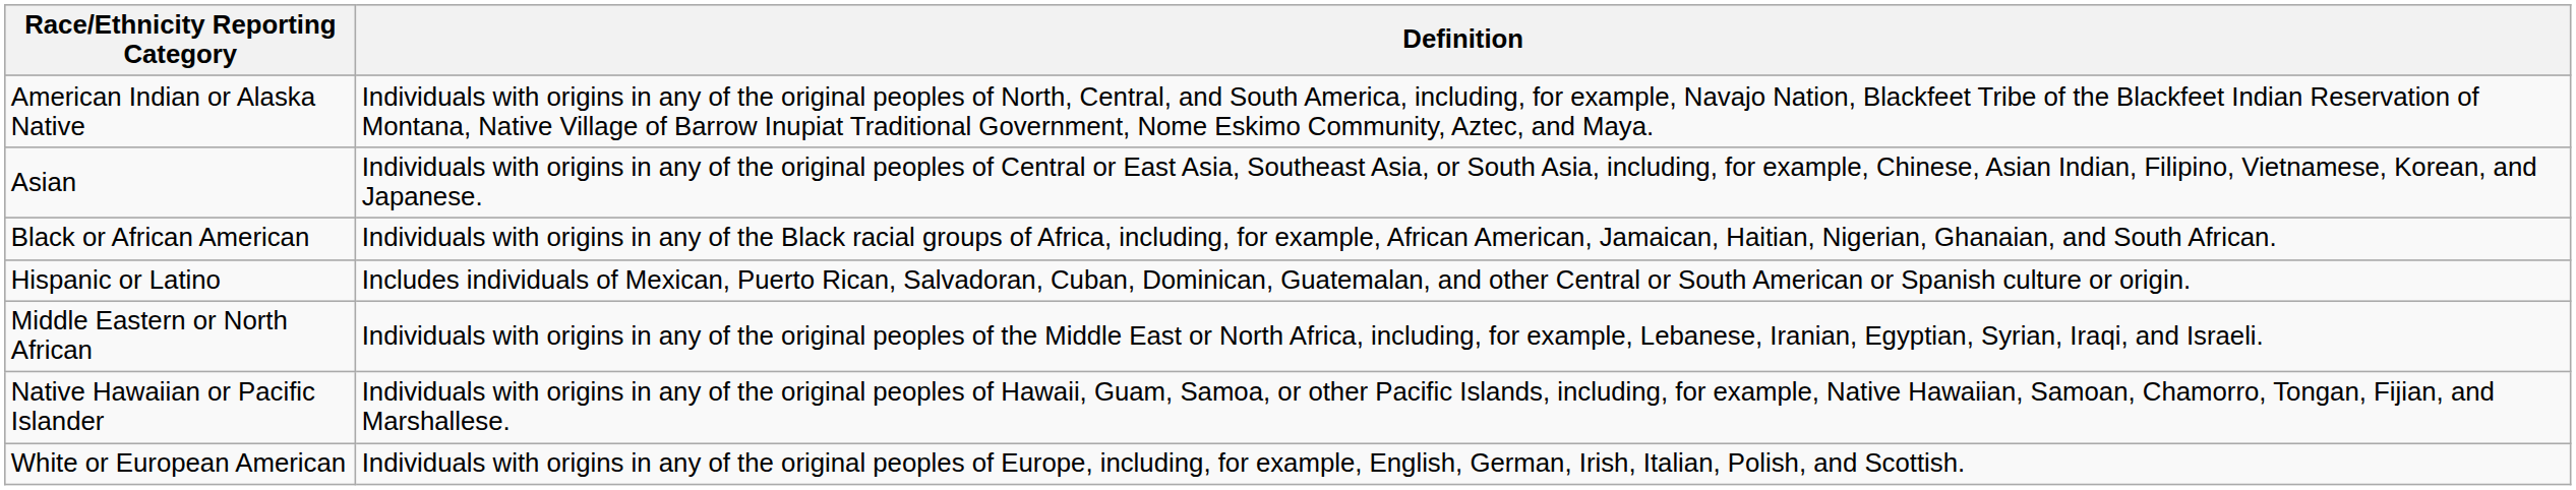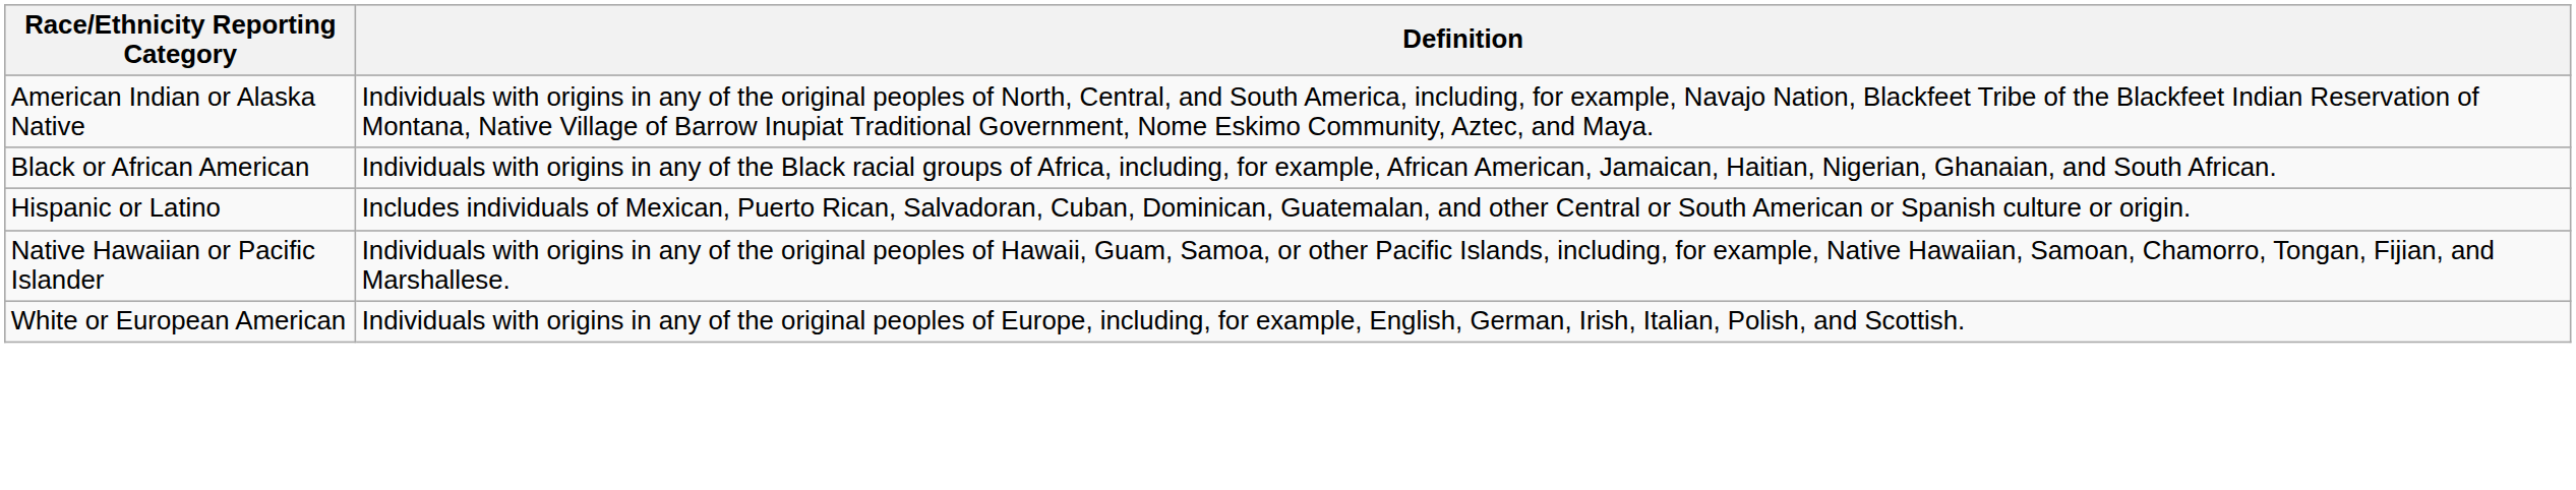 <table class="wikitable">
 <tr>
 <th>Race/Ethnicity Reporting Category</th>
 <th>Definition</th>
 </tr>
 <tr>
 <td>American Indian or Alaska Native</td>
 <td>Individuals with origins in any of the original peoples of North, Central, and South America, including, for example, Navajo Nation, Blackfeet Tribe of the Blackfeet Indian Reservation of Montana, Native Village of Barrow Inupiat Traditional Government, Nome Eskimo Community, Aztec, and Maya.</td>
 </tr>
 <tr>
-<td>Asian</td>
-<td>Individuals with origins in any of the original peoples of Central or East Asia, Southeast Asia, or South Asia, including, for example, Chinese, Asian Indian, Filipino, Vietnamese, Korean, and Japanese.</td>
-</tr>
-<tr>
 <td>Black or African American</td>
 <td>Individuals with origins in any of the Black racial groups of Africa, including, for example, African American, Jamaican, Haitian, Nigerian, Ghanaian, and South African.</td>
 </tr>
 <tr>
 <td>Hispanic or Latino</td>
 <td>Includes individuals of Mexican, Puerto Rican, Salvadoran, Cuban, Dominican, Guatemalan, and other Central or South American or Spanish culture or origin.</td>
-</tr>
-<tr>
-<td>Middle Eastern or North African</td>
-<td>Individuals with origins in any of the original peoples of the Middle East or North Africa, including, for example, Lebanese, Iranian, Egyptian, Syrian, Iraqi, and Israeli.</td>
 </tr>
 <tr>
 <td>Native Hawaiian or Pacific Islander</td>
 <td>Individuals with origins in any of the original peoples of Hawaii, Guam, Samoa, or other Pacific Islands, including, for example, Native Hawaiian, Samoan, Chamorro, Tongan, Fijian, and Marshallese.</td>
 </tr>
 <tr>
 <td>White or European American</td>
 <td>Individuals with origins in any of the original peoples of Europe, including, for example, English, German, Irish, Italian, Polish, and Scottish.</td>
 </tr>
 </table>
